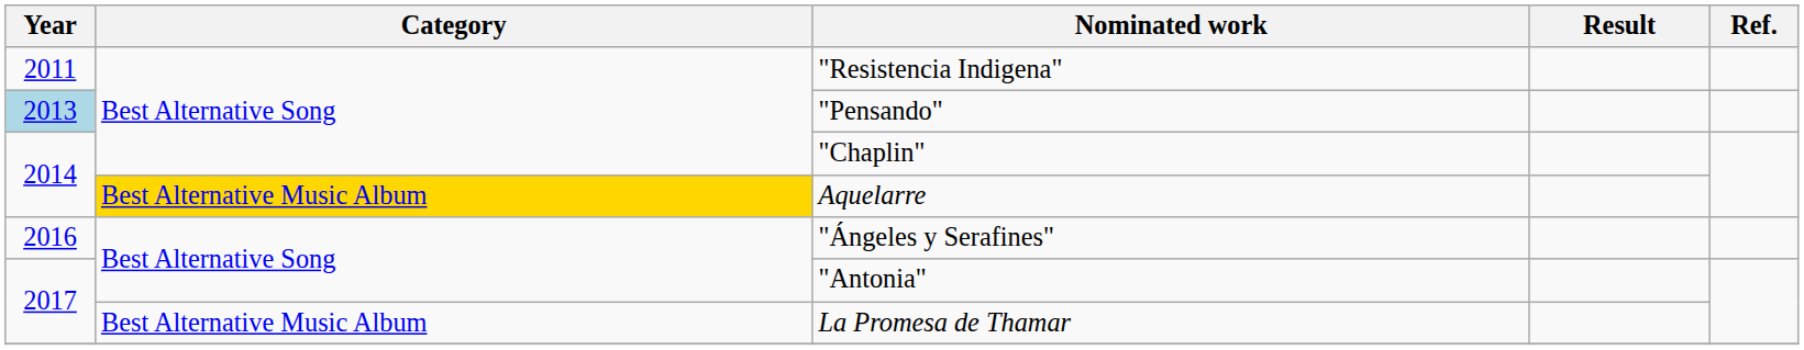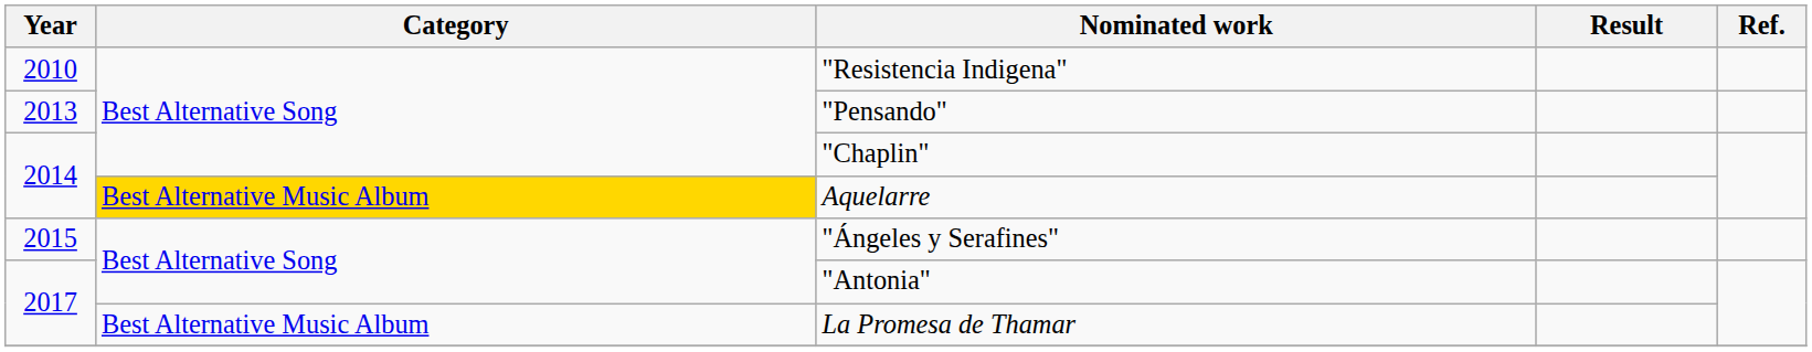 <table class="wikitable" style="width:85%;">
 <tr>
 <th width=5%>Year</th>
 <th style="width:40%;">Category</th>
 <th style="width:40%;">Nominated work</th>
 <th style="width:10%;">Result</th>
 <th style="width:5%;">Ref.</th>
 </tr>
 <tr>
-<td style="text-align:center;"><a href='#'>2011</a></td>
+<td style="text-align:center;"><a href='#'>2010</a></td>
 <td rowspan="3"><a href='#'>Best Alternative Song</a></td>
 <td>"Resistencia Indigena"</td>
 <td></td>
 <td></td>
 </tr>
 <tr>
-<td style="background: lightblue; text-align:center;"><a href='#'>2013</a></td>
+<td style="text-align:center;"><a href='#'>2013</a></td>
 <td>"Pensando"</td>
 <td></td>
 <td></td>
 </tr>
 <tr>
 <td rowspan="2" style="text-align:center;"><a href='#'>2014</a></td>
 <td>"Chaplin"</td>
 <td></td>
 <td rowspan="2"></td>
 </tr>
 <tr>
 <td style="background: gold;"><a href='#'>Best Alternative Music Album</a></td>
 <td><em>Aquelarre</em></td>
 <td></td>
 </tr>
 <tr>
-<td style="text-align:center;"><a href='#'>2016</a></td>
+<td style="text-align:center;"><a href='#'>2015</a></td>
 <td rowspan="2"><a href='#'>Best Alternative Song</a></td>
 <td>"Ángeles y Serafines"</td>
 <td></td>
 <td></td>
 </tr>
 <tr>
 <td rowspan="2" style="text-align:center;"><a href='#'>2017</a></td>
 <td>"Antonia"</td>
 <td></td>
 <td rowspan="2"></td>
 </tr>
 <tr>
 <td><a href='#'>Best Alternative Music Album</a></td>
 <td><em>La Promesa de Thamar</em></td>
 <td></td>
 </tr>
 <tr>
 </tr>
 </table>
